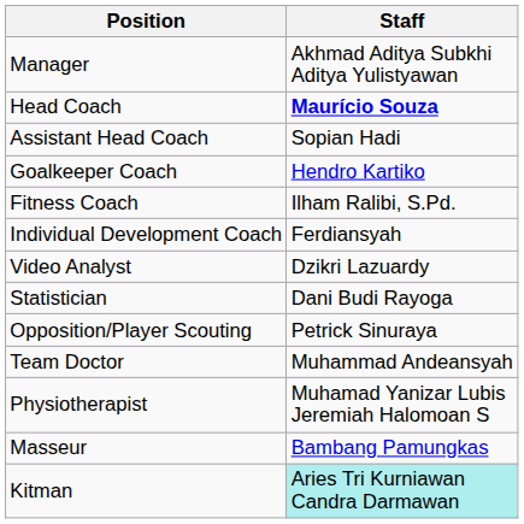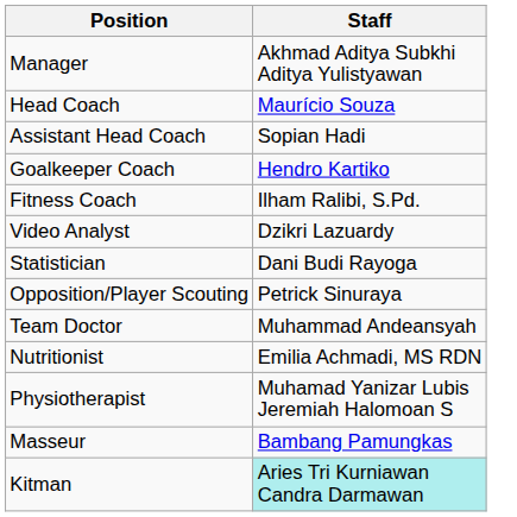 <table class="wikitable">
 <tr>
 <th>Position</th>
 <th>Staff</th>
 </tr>
 <tr>
 <td>Manager</td>
 <td> Akhmad Aditya Subkhi <br>  Aditya Yulistyawan</td>
 </tr>
 <tr>
 <td>Head Coach</td>
-<td><strong> <a href='#'>Maurício Souza</a></strong></td>
+<td> <a href='#'>Maurício Souza</a></td>
 </tr>
 <tr>
 <td>Assistant Head Coach</td>
 <td> Sopian Hadi</td>
 </tr>
 <tr>
 <td>Goalkeeper Coach</td>
 <td> <a href='#'>Hendro Kartiko</a></td>
 </tr>
 <tr>
 <td>Fitness Coach</td>
 <td> Ilham Ralibi, S.Pd.</td>
-</tr>
-<tr>
-<td>Individual Development Coach</td>
-<td> Ferdiansyah</td>
 </tr>
 <tr>
 <td>Video Analyst</td>
 <td> Dzikri Lazuardy</td>
 </tr>
 <tr>
 <td>Statistician</td>
 <td> Dani Budi Rayoga</td>
 </tr>
 <tr>
 <td>Opposition/Player Scouting</td>
 <td> Petrick Sinuraya</td>
 </tr>
 <tr>
 <td>Team Doctor</td>
 <td> Muhammad Andeansyah</td>
 </tr>
 <tr>
+<td>Nutritionist</td>
+<td> Emilia Achmadi, MS RDN</td>
+</tr>
+<tr>
 <td>Physiotherapist</td>
 <td> Muhamad Yanizar Lubis <br>  Jeremiah Halomoan S</td>
 </tr>
 <tr>
 <td>Masseur</td>
 <td> <a href='#'>Bambang Pamungkas</a></td>
 </tr>
 <tr>
 <td>Kitman</td>
 <td style="background: paleturquoise;"> Aries Tri Kurniawan <br>  Candra Darmawan</td>
 </tr>
 </table>
